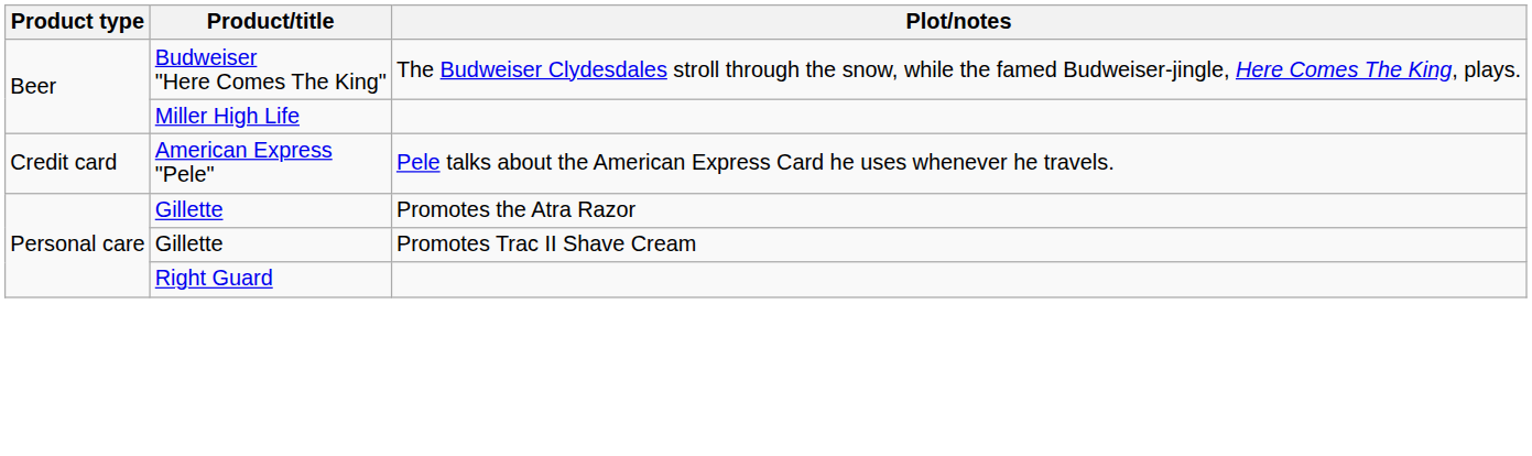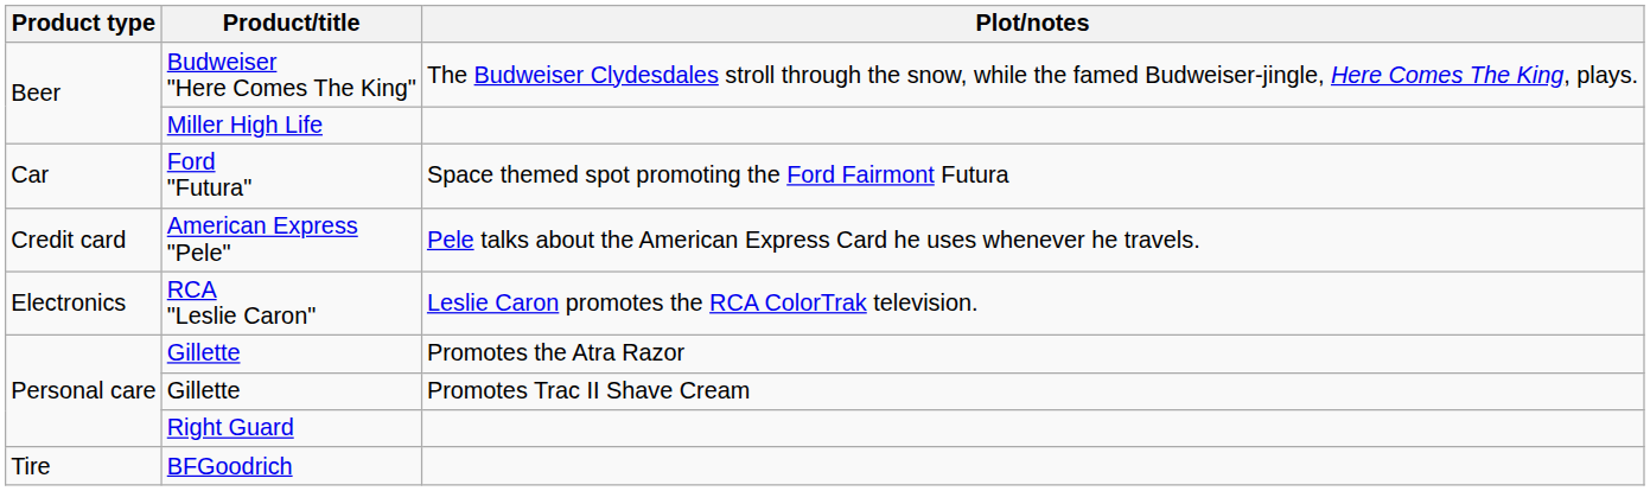 <table class="wikitable">
 <tr>
 <th>Product type</th>
 <th>Product/title</th>
 <th>Plot/notes</th>
 </tr>
 <tr>
 <td rowspan="2">Beer</td>
 <td><a href='#'>Budweiser</a><br>"Here Comes The King"</td>
 <td>The <a href='#'>Budweiser Clydesdales</a> stroll through the snow, while the famed Budweiser-jingle, <em><a href='#'>Here Comes The King</a></em>, plays.</td>
 </tr>
 <tr>
 <td><a href='#'>Miller High Life</a></td>
 <td></td>
 </tr>
 <tr>
+<td>Car</td>
+<td><a href='#'>Ford</a><br>"Futura"</td>
+<td>Space themed spot promoting the <a href='#'>Ford Fairmont</a> Futura</td>
+</tr>
+<tr>
 <td>Credit card</td>
 <td><a href='#'>American Express</a><br>"Pele"</td>
 <td><a href='#'>Pele</a> talks about the American Express Card he uses whenever he travels.</td>
+</tr>
+<tr>
+<td>Electronics</td>
+<td><a href='#'>RCA</a><br>"Leslie Caron"</td>
+<td><a href='#'>Leslie Caron</a> promotes the <a href='#'>RCA ColorTrak</a> television.</td>
 </tr>
 <tr>
 <td rowspan="3">Personal care</td>
 <td><a href='#'>Gillette</a></td>
 <td>Promotes the Atra Razor</td>
 </tr>
 <tr>
 <td>Gillette</td>
 <td>Promotes Trac II Shave Cream</td>
 </tr>
 <tr>
 <td><a href='#'>Right Guard</a></td>
 <td></td>
 </tr>
+<tr>
+<td>Tire</td>
+<td><a href='#'>BFGoodrich</a></td>
+<td></td>
+</tr>
 </table>
